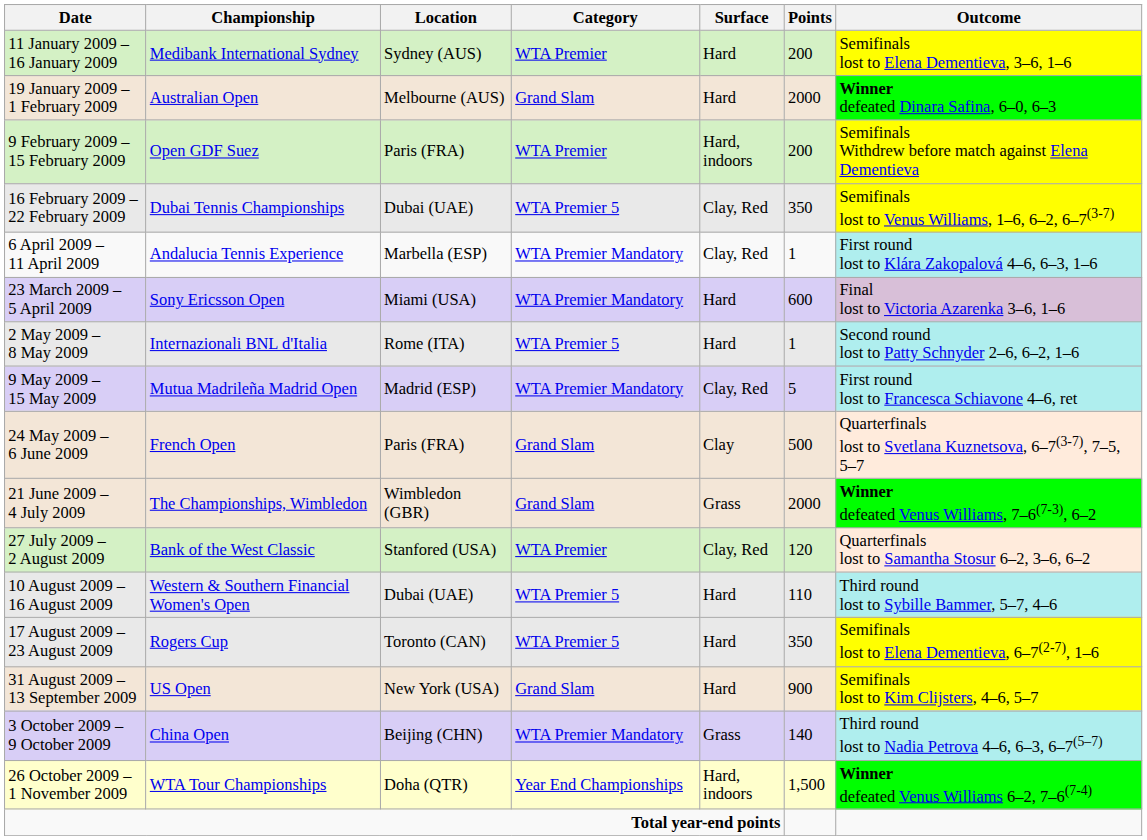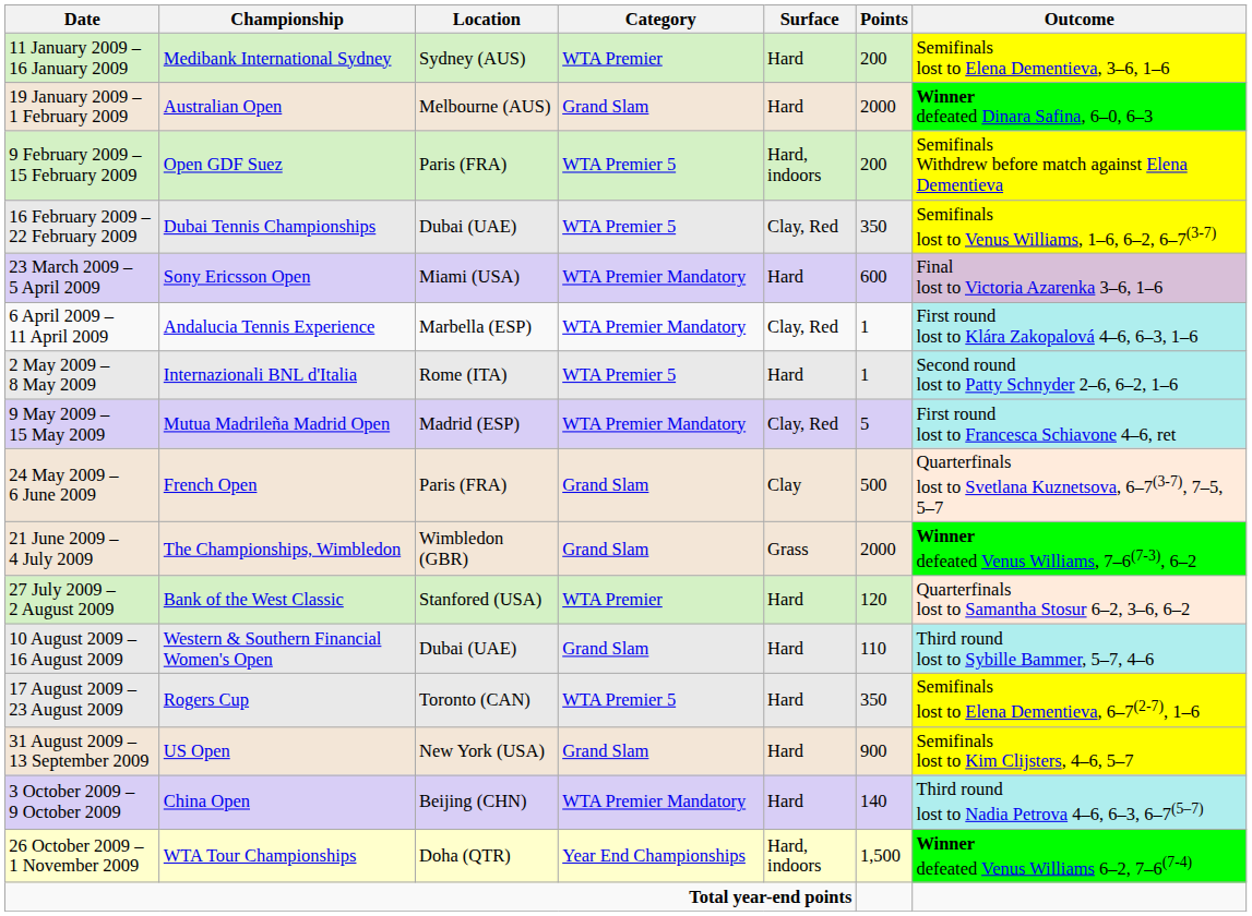 <table class="wikitable">
 <tr>
 <th width=130>Date</th>
 <th width=220>Championship</th>
 <th width=120>Location</th>
 <th width=175>Category</th>
 <th width=75>Surface</th>
 <th width=40>Points</th>
 <th width=290>Outcome</th>
 </tr>
 <tr style="background:#d4f1c5;">
 <td>11 January 2009 –<br>16 January 2009</td>
 <td><a href='#'>Medibank International Sydney</a></td>
 <td>Sydney (AUS)</td>
 <td><a href='#'>WTA Premier</a></td>
 <td>Hard</td>
 <td>200</td>
 <td style="background:yellow">Semifinals <br>lost to <a href='#'>Elena Dementieva</a>, 3–6, 1–6</td>
 </tr>
 <tr style="background:#f3e6d7;">
 <td>19 January 2009 –<br>1 February 2009</td>
 <td><a href='#'>Australian Open</a></td>
 <td>Melbourne (AUS)</td>
 <td><a href='#'>Grand Slam</a></td>
 <td>Hard</td>
 <td>2000</td>
 <td style="background:lime;"><strong>Winner</strong> <br>defeated <a href='#'>Dinara Safina</a>, 6–0, 6–3</td>
 </tr>
 <tr style="background:#d4f1c5;">
 <td>9 February 2009 –<br>15 February 2009</td>
 <td><a href='#'>Open GDF Suez</a></td>
 <td>Paris (FRA)</td>
-<td><a href='#'>WTA Premier</a></td>
+<td><a href='#'>WTA Premier 5</a></td>
 <td>Hard, indoors</td>
 <td>200</td>
 <td style="background:yellow">Semifinals <br>Withdrew before match against <a href='#'>Elena Dementieva</a></td>
 </tr>
 <tr style="background:#e9e9e9;">
 <td>16 February 2009 –<br>22 February 2009</td>
 <td><a href='#'>Dubai Tennis Championships</a></td>
 <td>Dubai (UAE)</td>
 <td><a href='#'>WTA Premier 5</a></td>
 <td>Clay, Red</td>
 <td>350</td>
 <td style="background:yellow">Semifinals <br>lost to <a href='#'>Venus Williams</a>, 1–6, 6–2, 6–7<sup>(3-7)</sup></td>
 </tr>
+<tr style="background:#d8cef6;">
+<td>23 March 2009 –<br>5 April 2009</td>
+<td><a href='#'>Sony Ericsson Open</a></td>
+<td>Miami (USA)</td>
+<td><a href='#'>WTA Premier Mandatory</a></td>
+<td>Hard</td>
+<td>600</td>
+<td style="background:thistle;">Final<br>lost to <a href='#'>Victoria Azarenka</a> 3–6, 1–6</td>
+</tr>
 <tr>
 <td>6 April 2009 –<br>11 April 2009</td>
 <td><a href='#'>Andalucia Tennis Experience</a></td>
 <td>Marbella (ESP)</td>
 <td><a href='#'>WTA Premier Mandatory</a></td>
 <td>Clay, Red</td>
 <td>1</td>
 <td style="background:#afeeee;">First round <br>lost to <a href='#'>Klára Zakopalová</a> 4–6, 6–3, 1–6</td>
-</tr>
-<tr style="background:#d8cef6;">
-<td>23 March 2009 –<br>5 April 2009</td>
-<td><a href='#'>Sony Ericsson Open</a></td>
-<td>Miami (USA)</td>
-<td><a href='#'>WTA Premier Mandatory</a></td>
-<td>Hard</td>
-<td>600</td>
-<td style="background:thistle;">Final<br>lost to <a href='#'>Victoria Azarenka</a> 3–6, 1–6</td>
 </tr>
 <tr style="background:#e9e9e9;">
 <td>2 May 2009 –<br>8 May 2009</td>
 <td><a href='#'>Internazionali BNL d'Italia</a></td>
 <td>Rome (ITA)</td>
 <td><a href='#'>WTA Premier 5</a></td>
 <td>Hard</td>
 <td>1</td>
 <td style="background:#afeeee;">Second round <br>lost to <a href='#'>Patty Schnyder</a> 2–6, 6–2, 1–6</td>
 </tr>
 <tr style="background:#d8cef6;">
 <td>9 May 2009 –<br>15 May 2009</td>
 <td><a href='#'>Mutua Madrileña Madrid Open</a></td>
 <td>Madrid (ESP)</td>
 <td><a href='#'>WTA Premier Mandatory</a></td>
 <td>Clay, Red</td>
 <td>5</td>
 <td style="background:#afeeee;">First round <br>lost to <a href='#'>Francesca Schiavone</a> 4–6, ret</td>
 </tr>
 <tr style="background:#f3e6d7;">
 <td>24 May 2009 –<br>6 June 2009</td>
 <td><a href='#'>French Open</a></td>
 <td>Paris (FRA)</td>
 <td><a href='#'>Grand Slam</a></td>
 <td>Clay</td>
 <td>500</td>
 <td style="background:#ffebdc;">Quarterfinals <br>lost to <a href='#'>Svetlana Kuznetsova</a>, 6–7<sup>(3-7)</sup>, 7–5, 5–7</td>
 </tr>
 <tr style="background:#f3e6d7;">
 <td>21 June 2009 –<br>4 July 2009</td>
 <td><a href='#'>The Championships, Wimbledon</a></td>
 <td>Wimbledon (GBR)</td>
 <td><a href='#'>Grand Slam</a></td>
 <td>Grass</td>
 <td>2000</td>
 <td style="background:lime;"><strong>Winner</strong> <br>defeated <a href='#'>Venus Williams</a>, 7–6<sup>(7-3)</sup>, 6–2</td>
 </tr>
 <tr style="background:#d4f1c5;">
 <td>27 July 2009 –<br>2 August 2009</td>
 <td><a href='#'>Bank of the West Classic</a></td>
 <td>Stanfored (USA)</td>
 <td><a href='#'>WTA Premier</a></td>
-<td>Clay, Red</td>
+<td>Hard</td>
 <td>120</td>
 <td style="background:#ffebdc">Quarterfinals <br> lost to <a href='#'>Samantha Stosur</a> 6–2, 3–6, 6–2</td>
 </tr>
 <tr style="background:#e9e9e9;">
 <td>10 August 2009 –<br>16 August 2009</td>
 <td><a href='#'>Western & Southern Financial<br>Women's Open</a></td>
 <td>Dubai (UAE)</td>
-<td><a href='#'>WTA Premier 5</a></td>
+<td><a href='#'>Grand Slam</a></td>
 <td>Hard</td>
 <td>110</td>
 <td style="background:#afeeee">Third round <br>lost to <a href='#'>Sybille Bammer</a>, 5–7, 4–6</td>
 </tr>
 <tr style="background:#e9e9e9;">
 <td>17 August 2009 –<br>23 August 2009</td>
 <td><a href='#'>Rogers Cup</a></td>
 <td>Toronto (CAN)</td>
 <td><a href='#'>WTA Premier 5</a></td>
 <td>Hard</td>
 <td>350</td>
 <td style="background:yellow">Semifinals <br>lost to <a href='#'>Elena Dementieva</a>, 6–7<sup>(2-7)</sup>, 1–6</td>
 </tr>
 <tr style="background:#f3e6d7;">
 <td>31 August 2009 –<br>13 September 2009</td>
 <td><a href='#'>US Open</a></td>
 <td>New York (USA)</td>
 <td><a href='#'>Grand Slam</a></td>
 <td>Hard</td>
 <td>900</td>
 <td style="background:yellow">Semifinals <br>lost to <a href='#'>Kim Clijsters</a>, 4–6, 5–7</td>
 </tr>
 <tr style="background:#d8cef6;">
 <td>3 October 2009 –<br>9 October 2009</td>
 <td><a href='#'>China Open</a></td>
 <td>Beijing (CHN)</td>
 <td><a href='#'>WTA Premier Mandatory</a></td>
-<td>Grass</td>
+<td>Hard</td>
 <td>140</td>
 <td style="background:#afeeee;">Third round <br>lost to <a href='#'>Nadia Petrova</a> 4–6, 6–3, 6–7<sup>(5–7)</sup></td>
 </tr>
 <tr style="background:#ffffcc;">
 <td>26 October 2009 –<br>1 November 2009</td>
 <td><a href='#'>WTA Tour Championships</a></td>
 <td>Doha (QTR)</td>
 <td><a href='#'>Year End Championships</a></td>
 <td>Hard, indoors</td>
 <td>1,500</td>
 <td style="background:lime;"><strong>Winner</strong> <br>defeated <a href='#'>Venus Williams</a> 6–2, 7–6<sup>(7-4)</sup></td>
 </tr>
 <tr>
 <td colspan=5 align=right><strong>Total year-end points</strong></td>
 <td></td>
 <td></td>
 </tr>
 </table>
